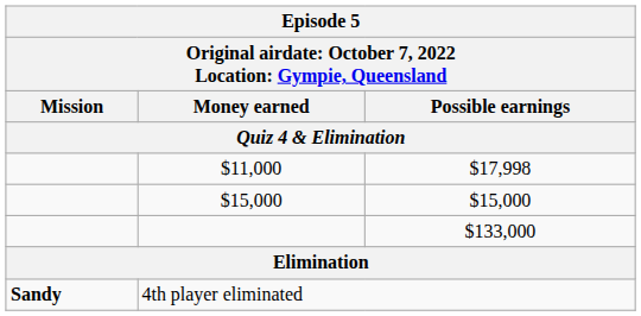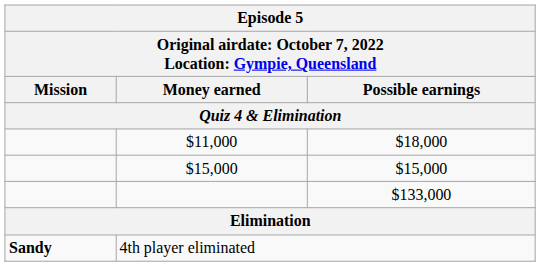 <table class="wikitable" style="font-size: 95%; margin: 10px" align="right" width="40%">
 <tr>
 <th colspan=3>Episode 5</th>
 </tr>
 <tr>
 <th colspan=3>Original airdate: October 7, 2022<br>Location: <a href='#'>Gympie, Queensland</a></th>
 </tr>
 <tr>
 <th>Mission</th>
 <th>Money earned</th>
 <th>Possible earnings</th>
 </tr>
 <tr>
 <th colspan=3><em>Quiz 4 & Elimination</em></th>
 </tr>
 <tr>
 <td></td>
 <td align="center">$11,000</td>
-<td align="center">$17,998</td>
+<td align="center">$18,000</td>
 </tr>
 <tr>
 <td></td>
 <td align="center">$15,000</td>
 <td align="center">$15,000</td>
 </tr>
 <tr>
 <td><strong></strong></td>
 <td align="center"><strong></strong></td>
 <td align="center">$133,000</td>
 </tr>
 <tr>
 <th colspan=3>Elimination</th>
 </tr>
 <tr>
 <td><strong>Sandy</strong></td>
 <td colspan=2>4th player eliminated</td>
 </tr>
 </table>
